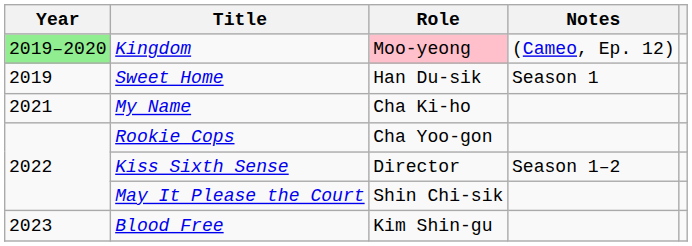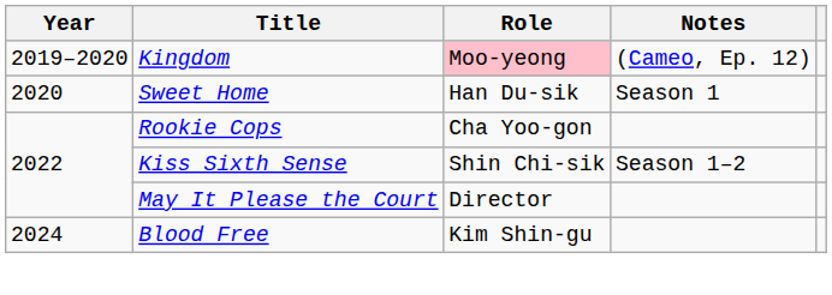 <table class="wikitable sortable">
 <tr>
 <th>Year</th>
 <th>Title</th>
 <th>Role</th>
 <th>Notes</th>
 <th scope="col" class="unsortable"></th>
 </tr>
 <tr>
-<td style="background: lightgreen;">2019–2020</td>
+<td>2019–2020</td>
 <td><em><a href='#'>Kingdom</a></em></td>
 <td style="background: pink;">Moo-yeong</td>
 <td>(<a href='#'>Cameo</a>, Ep. 12)</td>
 <td></td>
 </tr>
 <tr>
-<td>2019</td>
+<td>2020</td>
 <td><em><a href='#'>Sweet Home</a></em></td>
 <td>Han Du-sik</td>
 <td>Season 1</td>
-<td></td>
-</tr>
-<tr>
-<td>2021</td>
-<td><em><a href='#'>My Name</a></em></td>
-<td>Cha Ki-ho</td>
-<td></td>
 <td></td>
 </tr>
 <tr>
 <td rowspan="3">2022</td>
 <td><em><a href='#'>Rookie Cops</a></em></td>
 <td>Cha Yoo-gon</td>
 <td></td>
 <td></td>
 </tr>
 <tr>
 <td><em><a href='#'>Kiss Sixth Sense</a></em></td>
-<td>Director</td>
+<td>Shin Chi-sik</td>
 <td>Season 1–2</td>
 <td></td>
 </tr>
 <tr>
 <td><em><a href='#'>May It Please the Court</a></em></td>
-<td>Shin Chi-sik</td>
+<td>Director</td>
 <td></td>
 <td></td>
 </tr>
 <tr>
-<td>2023</td>
+<td>2024</td>
 <td><em><a href='#'>Blood Free</a></em></td>
 <td>Kim Shin-gu</td>
 <td></td>
 <td></td>
 </tr>
 </table>
